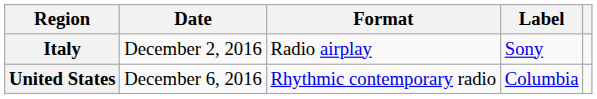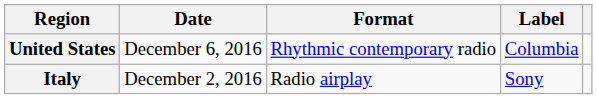 <table class="wikitable plainrowheaders">
 <tr>
 <th scope="col">Region</th>
 <th scope="col">Date</th>
 <th scope="col">Format</th>
 <th scope="col">Label</th>
 <th scope="col"></th>
 </tr>
 <tr>
+<th scope="row">United States</th>
+<td>December 6, 2016</td>
+<td><a href='#'>Rhythmic contemporary</a> radio</td>
+<td><a href='#'>Columbia</a></td>
+<td align="center"></td>
+</tr>
+<tr>
 <th scope="row">Italy</th>
 <td>December 2, 2016</td>
 <td>Radio <a href='#'>airplay</a></td>
 <td><a href='#'>Sony</a></td>
 <td align="center"></td>
 </tr>
-<tr>
-<th scope="row">United States</th>
-<td>December 6, 2016</td>
-<td><a href='#'>Rhythmic contemporary</a> radio</td>
-<td><a href='#'>Columbia</a></td>
-<td align="center"></td>
-</tr>
 </table>
